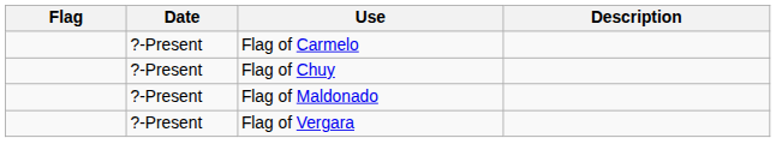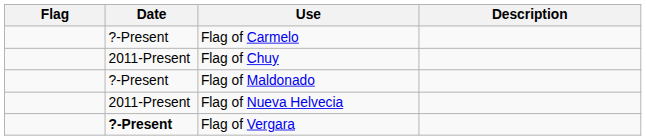 <table class="wikitable">
 <tr>
 <th style="width:110px;">Flag</th>
 <th style="width:100px;">Date</th>
 <th style="width:250px;">Use</th>
 <th style="width:250px;">Description</th>
 </tr>
 <tr>
 <td></td>
 <td>?-Present</td>
 <td>Flag of <a href='#'>Carmelo</a></td>
 <td></td>
 </tr>
 <tr>
 <td></td>
-<td>?-Present</td>
+<td>2011-Present</td>
 <td>Flag of <a href='#'>Chuy</a></td>
 <td></td>
 </tr>
 <tr>
 <td></td>
 <td>?-Present</td>
 <td>Flag of <a href='#'>Maldonado</a></td>
 <td></td>
 </tr>
 <tr>
 <td></td>
-<td>?-Present</td>
+<td>2011-Present</td>
+<td>Flag of <a href='#'>Nueva Helvecia</a></td>
+<td></td>
+</tr>
+<tr>
+<td></td>
+<td><strong>?-Present</strong></td>
 <td>Flag of <a href='#'>Vergara</a></td>
 <td></td>
 </tr>
 </table>
